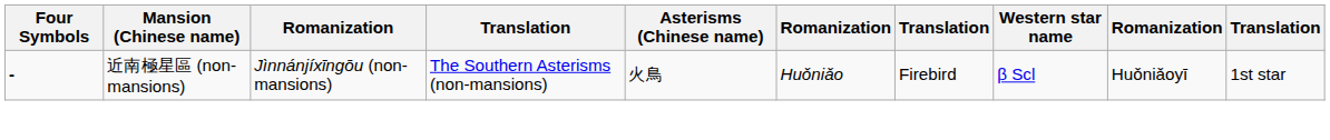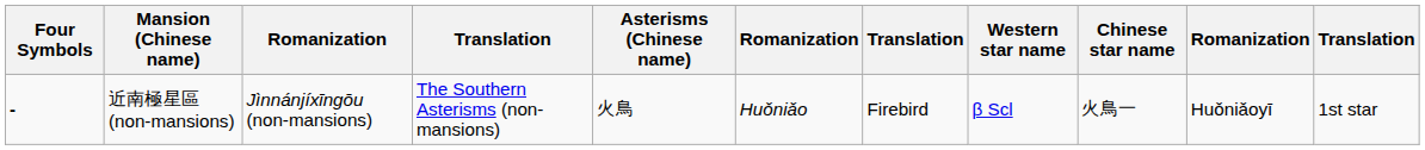 <table class="wikitable">
 <tr>
 <th><strong>Four Symbols</strong></th>
 <th><strong>Mansion (Chinese name)</strong></th>
 <th><strong>Romanization</strong></th>
 <th><strong>Translation</strong></th>
 <th><strong>Asterisms (Chinese name)</strong></th>
 <th><strong>Romanization</strong></th>
 <th><strong>Translation</strong></th>
 <th><strong>Western star name</strong></th>
+<th><strong>Chinese star name</strong></th>
 <th><strong>Romanization</strong></th>
 <th><strong>Translation</strong></th>
 </tr>
 <tr>
 <td><strong>-</strong></td>
 <td>近南極星區 (non-mansions)</td>
 <td><em>Jìnnánjíxīngōu</em> (non-mansions)</td>
 <td><a href='#'>The Southern Asterisms</a> (non-mansions)</td>
 <td>火鳥</td>
 <td><em>Huǒniǎo</em></td>
 <td>Firebird</td>
 <td><a href='#'>β Scl</a></td>
+<td>火鳥一</td>
 <td>Huǒniǎoyī</td>
 <td>1st star</td>
 </tr>
 </table>
